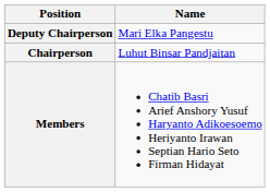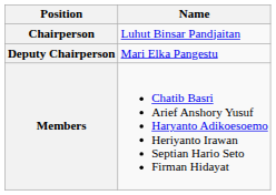 <table class="wikitable">
 <tr>
 <th>Position</th>
 <th>Name</th>
 </tr>
 <tr>
+<th>Chairperson</th>
+<td><a href='#'>Luhut Binsar Pandjaitan</a></td>
+</tr>
+<tr>
 <th>Deputy Chairperson</th>
 <td><a href='#'>Mari Elka Pangestu</a></td>
-</tr>
-<tr>
-<th>Chairperson</th>
-<td><a href='#'>Luhut Binsar Pandjaitan</a></td>
 </tr>
 <tr>
 <th>Members</th>
 <td><br><ul><li><a href='#'>Chatib Basri</a></li><li>Arief Anshory Yusuf</li><li><a href='#'>Haryanto Adikoesoemo</a></li><li>Heriyanto Irawan</li><li>Septian Hario Seto</li><li>Firman Hidayat</li></ul></td>
 </tr>
 </table>
